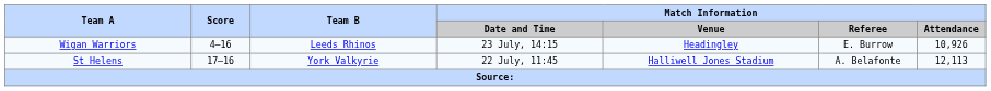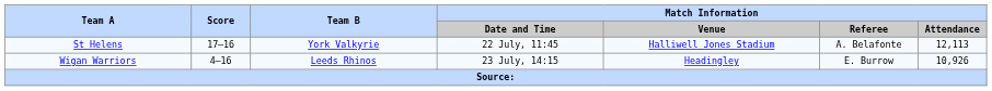 <table border=1 style="border-collapse:collapse; font-size:90%; text-align:center"; cellpadding=3 cellspacing=0 width=100%>
 <tr bgcolor="#c1d8ff">
 <th rowspan=2 width=19%>Team A</th>
 <th rowspan=2 width=6%>Score</th>
 <th rowspan=2 width=19%>Team B</th>
 <th colspan=4>Match Information</th>
 </tr>
 <tr bgcolor="#cccccc">
 <th width=17%>Date and Time</th>
 <th width=22%>Venue</th>
 <th width=10%>Referee</th>
 <th width=7%>Attendance</th>
 </tr>
 <tr bgcolor=#f5faff>
+<td> <a href='#'>St Helens</a></td>
+<td>17–16</td>
+<td> <a href='#'>York Valkyrie</a></td>
+<td>22 July, 11:45</td>
+<td><a href='#'>Halliwell Jones Stadium</a></td>
+<td>A. Belafonte</td>
+<td>12,113</td>
+</tr>
+<tr bgcolor=#f5faff>
 <td> <a href='#'>Wigan Warriors</a></td>
 <td>4–16</td>
 <td> <a href='#'>Leeds Rhinos</a></td>
 <td>23 July, 14:15</td>
 <td><a href='#'>Headingley</a></td>
 <td>E. Burrow</td>
 <td>10,926</td>
 </tr>
-<tr bgcolor=#f5faff>
-<td> <a href='#'>St Helens</a></td>
-<td>17–16</td>
-<td> <a href='#'>York Valkyrie</a></td>
-<td>22 July, 11:45</td>
-<td><a href='#'>Halliwell Jones Stadium</a></td>
-<td>A. Belafonte</td>
-<td>12,113</td>
-</tr>
 <tr bgcolor=#c1d8ff>
 <th colspan=7>Source:</th>
 </tr>
 </table>
